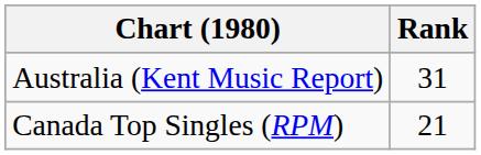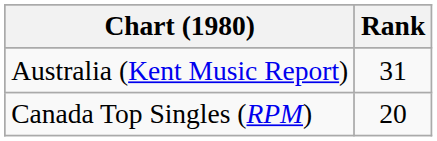 <table class="wikitable sortable">
 <tr>
 <th>Chart (1980)</th>
 <th>Rank</th>
 </tr>
 <tr>
 <td>Australia (<a href='#'>Kent Music Report</a>)</td>
 <td align="center">31</td>
 </tr>
 <tr>
 <td>Canada Top Singles (<em><a href='#'>RPM</a></em>)</td>
-<td align="center">21</td>
+<td align="center">20</td>
 </tr>
 </table>
